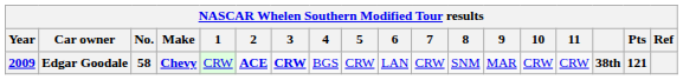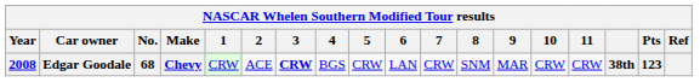 <table class="wikitable" style="text-align:center; font-size:75%">
 <tr>
 <th colspan=21><a href='#'>NASCAR Whelen Southern Modified Tour</a> results</th>
 </tr>
 <tr>
 <th>Year</th>
 <th>Car owner</th>
 <th>No.</th>
 <th>Make</th>
 <th>1</th>
 <th>2</th>
 <th>3</th>
 <th>4</th>
 <th>5</th>
 <th>6</th>
 <th>7</th>
 <th>8</th>
 <th>9</th>
 <th>10</th>
 <th>11</th>
 <th></th>
 <th>Pts</th>
 <th>Ref</th>
 </tr>
 <tr>
-<th><a href='#'>2009</a></th>
+<th><a href='#'>2008</a></th>
 <th>Edgar Goodale</th>
-<th>58</th>
+<th>68</th>
 <th><a href='#'>Chevy</a></th>
 <td style="background:#DFFFDF;"><a href='#'>CRW</a><br></td>
-<td><strong><a href='#'>ACE</a></strong></td>
+<td><a href='#'>ACE</a></td>
 <td><strong><a href='#'>CRW</a></strong></td>
 <td><a href='#'>BGS</a></td>
 <td><a href='#'>CRW</a></td>
 <td><a href='#'>LAN</a></td>
 <td><a href='#'>CRW</a></td>
 <td><a href='#'>SNM</a></td>
 <td><a href='#'>MAR</a></td>
 <td><a href='#'>CRW</a></td>
 <td><a href='#'>CRW</a></td>
 <th>38th</th>
-<th>121</th>
+<th>123</th>
 <th></th>
 </tr>
 </table>
